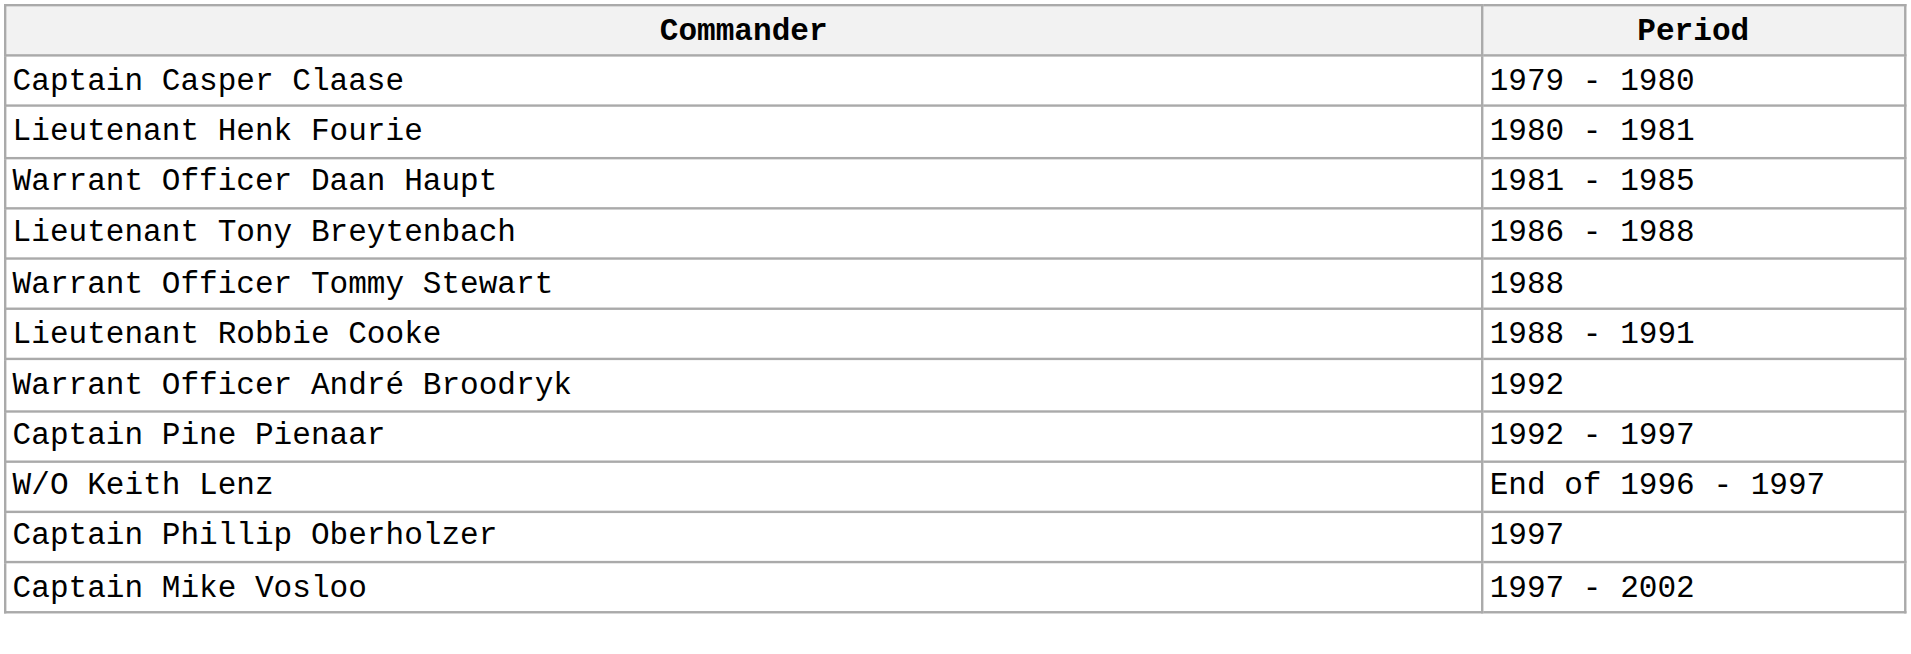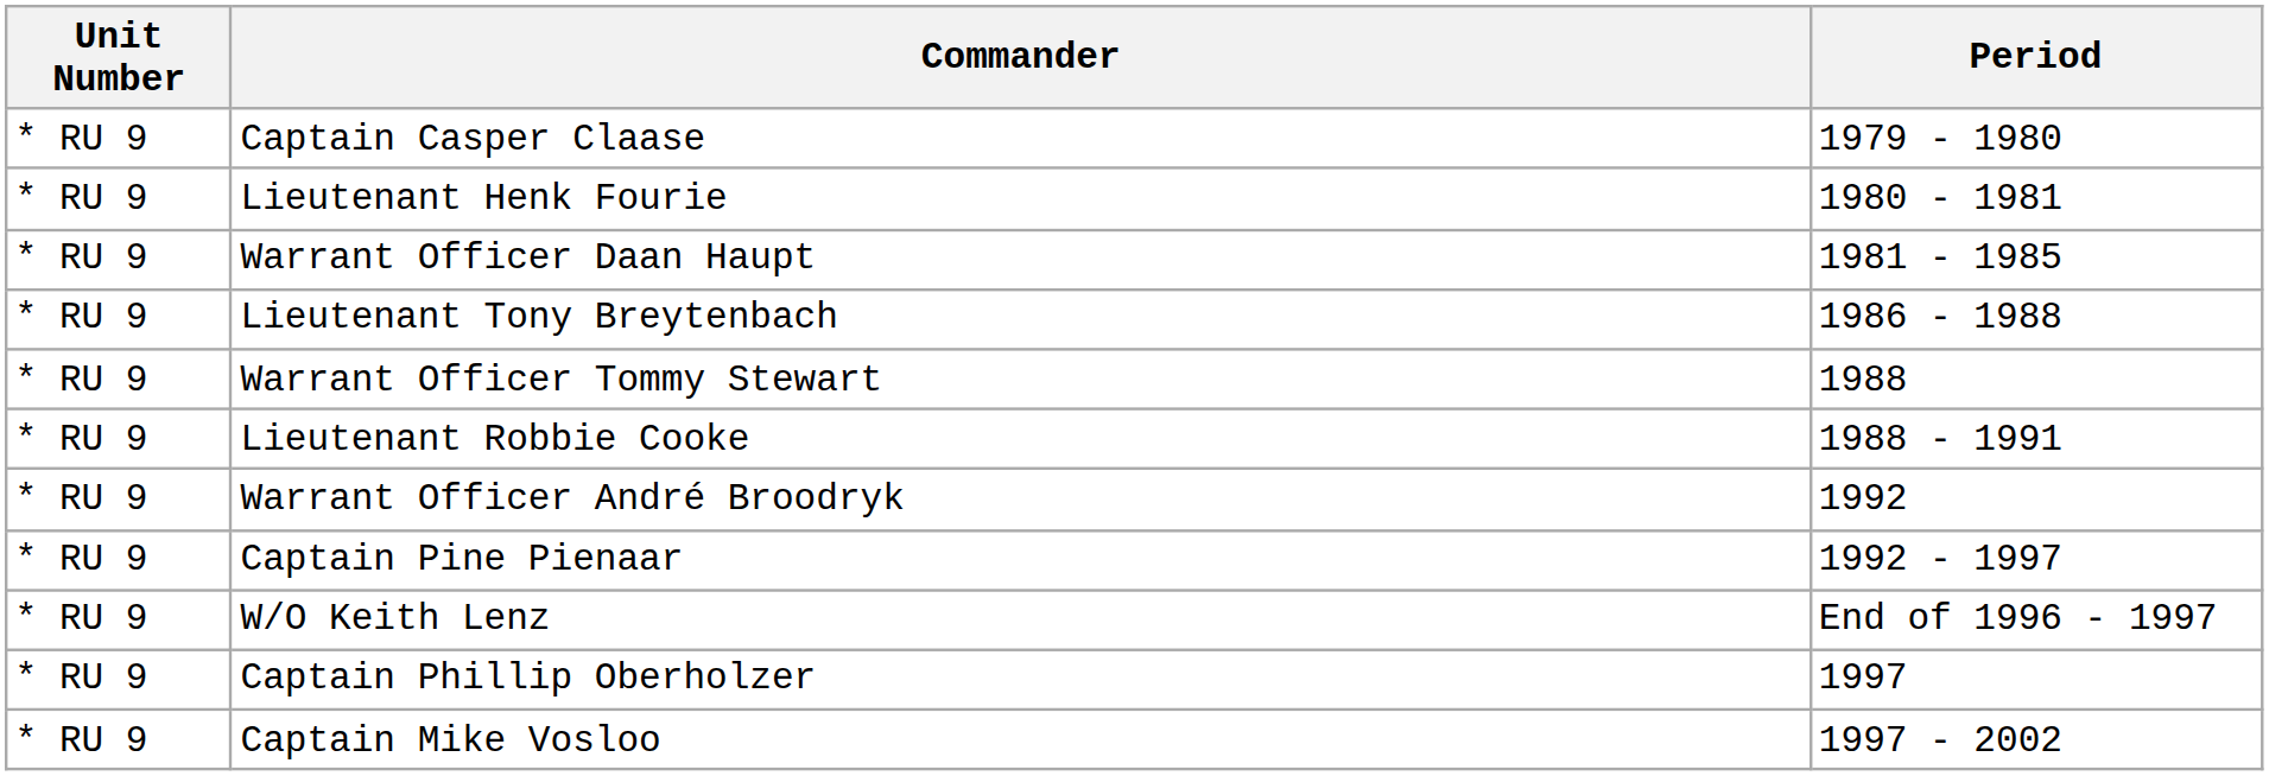 <table class="wikitable" style="width:90%;">
 <tr>
+<th style="width:10%;">Unit Number</th>
 <th style="width:70%;">Commander</th>
 <th style="width:20%;">Period</th>
 </tr>
 <tr style="background:#ffffff; color:black">
+<td>* RU 9</td>
 <td>Captain Casper Claase</td>
 <td>1979 - 1980</td>
 </tr>
 <tr style="background:#ffffff; color:black">
+<td>* RU 9</td>
 <td>Lieutenant Henk Fourie</td>
 <td>1980 - 1981</td>
 </tr>
 <tr style="background:#ffffff; color:black">
+<td>* RU 9</td>
 <td>Warrant Officer Daan Haupt</td>
 <td>1981 - 1985</td>
 </tr>
 <tr style="background:#ffffff; color:black">
+<td>* RU 9</td>
 <td>Lieutenant Tony Breytenbach</td>
 <td>1986 - 1988</td>
 </tr>
 <tr style="background:#ffffff; color:black">
+<td>* RU 9</td>
 <td>Warrant Officer Tommy Stewart</td>
 <td>1988</td>
 </tr>
 <tr style="background:#ffffff; color:black">
+<td>* RU 9</td>
 <td>Lieutenant Robbie Cooke</td>
 <td>1988 - 1991</td>
 </tr>
 <tr style="background:#ffffff; color:black">
+<td>* RU 9</td>
 <td>Warrant Officer André Broodryk</td>
 <td>1992</td>
 </tr>
 <tr style="background:#ffffff; color:black">
+<td>* RU 9</td>
 <td>Captain Pine Pienaar</td>
 <td>1992 - 1997</td>
 </tr>
 <tr style="background:#ffffff; color:black">
+<td>* RU 9</td>
 <td>W/O Keith Lenz</td>
 <td>End of 1996 - 1997</td>
 </tr>
 <tr style="background:#ffffff;color:black">
+<td>* RU 9</td>
 <td>Captain Phillip Oberholzer</td>
 <td>1997</td>
 </tr>
 <tr style="background:#ffffff; color:black">
+<td>* RU 9</td>
 <td>Captain Mike Vosloo</td>
 <td>1997 - 2002</td>
 </tr>
 </table>
